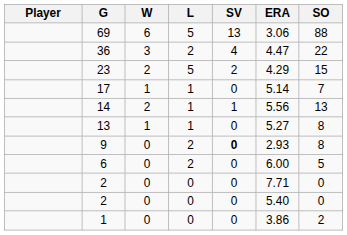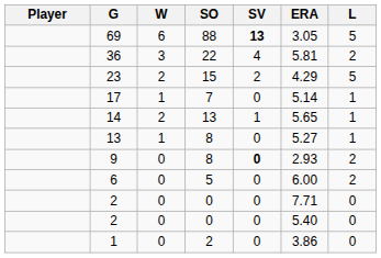 <table class="wikitable sortable">
 <tr>
 <th bgcolor="#DDDDFF" width="16%">Player</th>
 <th bgcolor="#DDDDFF" width="9%">G</th>
 <th bgcolor="#DDDDFF" width="9%">W</th>
-<th bgcolor="#DDDDFF" width="9%">L</th>
+<th bgcolor="#DDDDFF" width="9%">SO</th>
 <th bgcolor="#DDDDFF" width="9%">SV</th>
 <th bgcolor="#DDDDFF" width="9%">ERA</th>
-<th bgcolor="#DDDDFF" width="9%">SO</th>
+<th bgcolor="#DDDDFF" width="9%">L</th>
 </tr>
 <tr align="center">
 <td></td>
 <td>69</td>
 <td>6</td>
+<td>88</td>
+<td><strong>13</strong></td>
+<td>3.05</td>
 <td>5</td>
-<td>13</td>
-<td>3.06</td>
-<td>88</td>
 </tr>
 <tr align="center">
 <td></td>
 <td>36</td>
 <td>3</td>
+<td>22</td>
+<td>4</td>
+<td>5.81</td>
 <td>2</td>
-<td>4</td>
-<td>4.47</td>
-<td>22</td>
 </tr>
 <tr align="center">
 <td></td>
 <td>23</td>
 <td>2</td>
-<td>5</td>
+<td>15</td>
 <td>2</td>
 <td>4.29</td>
-<td>15</td>
+<td>5</td>
 </tr>
 <tr align="center">
 <td></td>
 <td>17</td>
 <td>1</td>
-<td>1</td>
+<td>7</td>
 <td>0</td>
 <td>5.14</td>
-<td>7</td>
+<td>1</td>
 </tr>
 <tr align="center">
 <td></td>
 <td>14</td>
 <td>2</td>
+<td>13</td>
 <td>1</td>
+<td>5.65</td>
 <td>1</td>
-<td>5.56</td>
-<td>13</td>
 </tr>
 <tr align="center">
 <td></td>
 <td>13</td>
 <td>1</td>
-<td>1</td>
+<td>8</td>
 <td>0</td>
 <td>5.27</td>
-<td>8</td>
+<td>1</td>
 </tr>
 <tr align="center">
 <td></td>
 <td>9</td>
 <td>0</td>
-<td>2</td>
+<td>8</td>
 <td><strong>0</strong></td>
 <td>2.93</td>
-<td>8</td>
+<td>2</td>
 </tr>
 <tr align="center">
 <td></td>
 <td>6</td>
 <td>0</td>
-<td>2</td>
+<td>5</td>
 <td>0</td>
 <td>6.00</td>
-<td>5</td>
+<td>2</td>
 </tr>
 <tr align="center">
 <td></td>
 <td>2</td>
 <td>0</td>
 <td>0</td>
 <td>0</td>
 <td>7.71</td>
 <td>0</td>
 </tr>
 <tr align="center">
 <td></td>
 <td>2</td>
 <td>0</td>
 <td>0</td>
 <td>0</td>
 <td>5.40</td>
 <td>0</td>
 </tr>
 <tr align="center">
 <td></td>
 <td>1</td>
 <td>0</td>
-<td>0</td>
+<td>2</td>
 <td>0</td>
 <td>3.86</td>
-<td>2</td>
+<td>0</td>
 </tr>
 </table>
